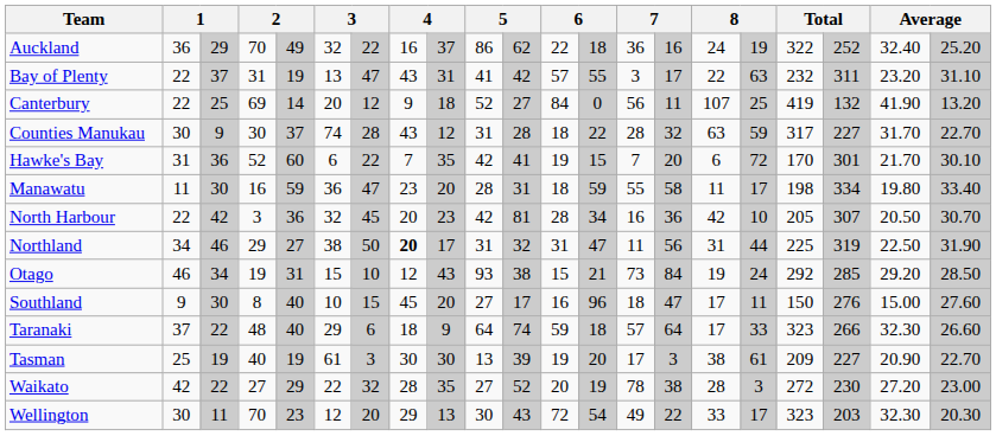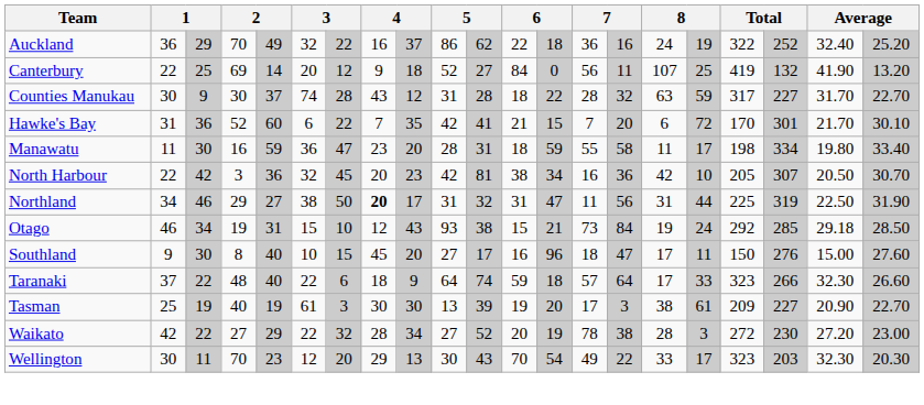 <table class="wikitable" style="text-align:center;width:100%">
 <tr>
 <th style="width:10%">Team</th>
 <th style="width:4%" colspan=2>1</th>
 <th style="width:4%" colspan=2>2</th>
 <th style="width:4%" colspan=2>3</th>
 <th style="width:4%" colspan=2>4</th>
 <th style="width:4%" colspan=2>5</th>
 <th style="width:4%" colspan=2>6</th>
 <th style="width:4%" colspan=2>7</th>
 <th style="width:4%" colspan=2>8</th>
 <th style="width:4%" colspan=2>Total</th>
 <th style="width:4%" colspan=2>Average</th>
 </tr>
 <tr>
 <td style="text-align:left"><a href='#'>Auckland</a></td>
 <td>36</td>
 <td style="background:#ccc">29</td>
 <td>70</td>
 <td style="background:#ccc">49</td>
 <td>32</td>
 <td style="background:#ccc">22</td>
 <td>16</td>
 <td style="background:#ccc">37</td>
 <td>86</td>
 <td style="background:#ccc">62</td>
 <td>22</td>
 <td style="background:#ccc">18</td>
 <td>36</td>
 <td style="background:#ccc">16</td>
 <td>24</td>
 <td style="background:#ccc">19</td>
 <td>322</td>
 <td style="background:#ccc">252</td>
 <td>32.40</td>
 <td style="background:#ccc">25.20</td>
-</tr>
-<tr>
-<td style="text-align:left"><a href='#'>Bay of Plenty</a></td>
-<td>22</td>
-<td style="background:#ccc">37</td>
-<td>31</td>
-<td style="background:#ccc">19</td>
-<td>13</td>
-<td style="background:#ccc">47</td>
-<td>43</td>
-<td style="background:#ccc">31</td>
-<td>41</td>
-<td style="background:#ccc">42</td>
-<td>57</td>
-<td style="background:#ccc">55</td>
-<td>3</td>
-<td style="background:#ccc">17</td>
-<td>22</td>
-<td style="background:#ccc">63</td>
-<td>232</td>
-<td style="background:#ccc">311</td>
-<td>23.20</td>
-<td style="background:#ccc">31.10</td>
 </tr>
 <tr>
 <td style="text-align:left"><a href='#'>Canterbury</a></td>
 <td>22</td>
 <td style="background:#ccc">25</td>
 <td>69</td>
 <td style="background:#ccc">14</td>
 <td>20</td>
 <td style="background:#ccc">12</td>
 <td>9</td>
 <td style="background:#ccc">18</td>
 <td>52</td>
 <td style="background:#ccc">27</td>
 <td>84</td>
 <td style="background:#ccc">0</td>
 <td>56</td>
 <td style="background:#ccc">11</td>
 <td>107</td>
 <td style="background:#ccc">25</td>
 <td>419</td>
 <td style="background:#ccc">132</td>
 <td>41.90</td>
 <td style="background:#ccc">13.20</td>
 </tr>
 <tr>
 <td style="text-align:left"><a href='#'>Counties Manukau</a></td>
 <td>30</td>
 <td style="background:#ccc">9</td>
 <td>30</td>
 <td style="background:#ccc">37</td>
 <td>74</td>
 <td style="background:#ccc">28</td>
 <td>43</td>
 <td style="background:#ccc">12</td>
 <td>31</td>
 <td style="background:#ccc">28</td>
 <td>18</td>
 <td style="background:#ccc">22</td>
 <td>28</td>
 <td style="background:#ccc">32</td>
 <td>63</td>
 <td style="background:#ccc">59</td>
 <td>317</td>
 <td style="background:#ccc">227</td>
 <td>31.70</td>
 <td style="background:#ccc">22.70</td>
 </tr>
 <tr>
 <td style="text-align:left"><a href='#'>Hawke's Bay</a></td>
 <td>31</td>
 <td style="background:#ccc">36</td>
 <td>52</td>
 <td style="background:#ccc">60</td>
 <td>6</td>
 <td style="background:#ccc">22</td>
 <td>7</td>
 <td style="background:#ccc">35</td>
 <td>42</td>
 <td style="background:#ccc">41</td>
-<td>19</td>
+<td>21</td>
 <td style="background:#ccc">15</td>
 <td>7</td>
 <td style="background:#ccc">20</td>
 <td>6</td>
 <td style="background:#ccc">72</td>
 <td>170</td>
 <td style="background:#ccc">301</td>
 <td>21.70</td>
 <td style="background:#ccc">30.10</td>
 </tr>
 <tr>
 <td style="text-align:left"><a href='#'>Manawatu</a></td>
 <td>11</td>
 <td style="background:#ccc">30</td>
 <td>16</td>
 <td style="background:#ccc">59</td>
 <td>36</td>
 <td style="background:#ccc">47</td>
 <td>23</td>
 <td style="background:#ccc">20</td>
 <td>28</td>
 <td style="background:#ccc">31</td>
 <td>18</td>
 <td style="background:#ccc">59</td>
 <td>55</td>
 <td style="background:#ccc">58</td>
 <td>11</td>
 <td style="background:#ccc">17</td>
 <td>198</td>
 <td style="background:#ccc">334</td>
 <td>19.80</td>
 <td style="background:#ccc">33.40</td>
 </tr>
 <tr>
 <td style="text-align:left"><a href='#'>North Harbour</a></td>
 <td>22</td>
 <td style="background:#ccc">42</td>
 <td>3</td>
 <td style="background:#ccc">36</td>
 <td>32</td>
 <td style="background:#ccc">45</td>
 <td>20</td>
 <td style="background:#ccc">23</td>
 <td>42</td>
 <td style="background:#ccc">81</td>
-<td>28</td>
+<td>38</td>
 <td style="background:#ccc">34</td>
 <td>16</td>
 <td style="background:#ccc">36</td>
 <td>42</td>
 <td style="background:#ccc">10</td>
 <td>205</td>
 <td style="background:#ccc">307</td>
 <td>20.50</td>
 <td style="background:#ccc">30.70</td>
 </tr>
 <tr>
 <td style="text-align:left"><a href='#'>Northland</a></td>
 <td>34</td>
 <td style="background:#ccc">46</td>
 <td>29</td>
 <td style="background:#ccc">27</td>
 <td>38</td>
 <td style="background:#ccc">50</td>
 <td><strong>20</strong></td>
 <td style="background:#ccc">17</td>
 <td>31</td>
 <td style="background:#ccc">32</td>
 <td>31</td>
 <td style="background:#ccc">47</td>
 <td>11</td>
 <td style="background:#ccc">56</td>
 <td>31</td>
 <td style="background:#ccc">44</td>
 <td>225</td>
 <td style="background:#ccc">319</td>
 <td>22.50</td>
 <td style="background:#ccc">31.90</td>
 </tr>
 <tr>
 <td style="text-align:left"><a href='#'>Otago</a></td>
 <td>46</td>
 <td style="background:#ccc">34</td>
 <td>19</td>
 <td style="background:#ccc">31</td>
 <td>15</td>
 <td style="background:#ccc">10</td>
 <td>12</td>
 <td style="background:#ccc">43</td>
 <td>93</td>
 <td style="background:#ccc">38</td>
 <td>15</td>
 <td style="background:#ccc">21</td>
 <td>73</td>
 <td style="background:#ccc">84</td>
 <td>19</td>
 <td style="background:#ccc">24</td>
 <td>292</td>
 <td style="background:#ccc">285</td>
-<td>29.20</td>
+<td>29.18</td>
 <td style="background:#ccc">28.50</td>
 </tr>
 <tr>
 <td style="text-align:left"><a href='#'>Southland</a></td>
 <td>9</td>
 <td style="background:#ccc">30</td>
 <td>8</td>
 <td style="background:#ccc">40</td>
 <td>10</td>
 <td style="background:#ccc">15</td>
 <td>45</td>
 <td style="background:#ccc">20</td>
 <td>27</td>
 <td style="background:#ccc">17</td>
 <td>16</td>
 <td style="background:#ccc">96</td>
 <td>18</td>
 <td style="background:#ccc">47</td>
 <td>17</td>
 <td style="background:#ccc">11</td>
 <td>150</td>
 <td style="background:#ccc">276</td>
 <td>15.00</td>
 <td style="background:#ccc">27.60</td>
 </tr>
 <tr>
 <td style="text-align:left"><a href='#'>Taranaki</a></td>
 <td>37</td>
 <td style="background:#ccc">22</td>
 <td>48</td>
 <td style="background:#ccc">40</td>
-<td>29</td>
+<td>22</td>
 <td style="background:#ccc">6</td>
 <td>18</td>
 <td style="background:#ccc">9</td>
 <td>64</td>
 <td style="background:#ccc">74</td>
 <td>59</td>
 <td style="background:#ccc">18</td>
 <td>57</td>
 <td style="background:#ccc">64</td>
 <td>17</td>
 <td style="background:#ccc">33</td>
 <td>323</td>
 <td style="background:#ccc">266</td>
 <td>32.30</td>
 <td style="background:#ccc">26.60</td>
 </tr>
 <tr>
 <td style="text-align:left"><a href='#'>Tasman</a></td>
 <td>25</td>
 <td style="background:#ccc">19</td>
 <td>40</td>
 <td style="background:#ccc">19</td>
 <td>61</td>
 <td style="background:#ccc">3</td>
 <td>30</td>
 <td style="background:#ccc">30</td>
 <td>13</td>
 <td style="background:#ccc">39</td>
 <td>19</td>
 <td style="background:#ccc">20</td>
 <td>17</td>
 <td style="background:#ccc">3</td>
 <td>38</td>
 <td style="background:#ccc">61</td>
 <td>209</td>
 <td style="background:#ccc">227</td>
 <td>20.90</td>
 <td style="background:#ccc">22.70</td>
 </tr>
 <tr>
 <td style="text-align:left"><a href='#'>Waikato</a></td>
 <td>42</td>
 <td style="background:#ccc">22</td>
 <td>27</td>
 <td style="background:#ccc">29</td>
 <td>22</td>
 <td style="background:#ccc">32</td>
 <td>28</td>
-<td style="background:#ccc">35</td>
+<td style="background:#ccc">34</td>
 <td>27</td>
 <td style="background:#ccc">52</td>
 <td>20</td>
 <td style="background:#ccc">19</td>
 <td>78</td>
 <td style="background:#ccc">38</td>
 <td>28</td>
 <td style="background:#ccc">3</td>
 <td>272</td>
 <td style="background:#ccc">230</td>
 <td>27.20</td>
 <td style="background:#ccc">23.00</td>
 </tr>
 <tr>
 <td style="text-align:left"><a href='#'>Wellington</a></td>
 <td>30</td>
 <td style="background:#ccc">11</td>
 <td>70</td>
 <td style="background:#ccc">23</td>
 <td>12</td>
 <td style="background:#ccc">20</td>
 <td>29</td>
 <td style="background:#ccc">13</td>
 <td>30</td>
 <td style="background:#ccc">43</td>
-<td>72</td>
+<td>70</td>
 <td style="background:#ccc">54</td>
 <td>49</td>
 <td style="background:#ccc">22</td>
 <td>33</td>
 <td style="background:#ccc">17</td>
 <td>323</td>
 <td style="background:#ccc">203</td>
 <td>32.30</td>
 <td style="background:#ccc">20.30</td>
 </tr>
 </table>
